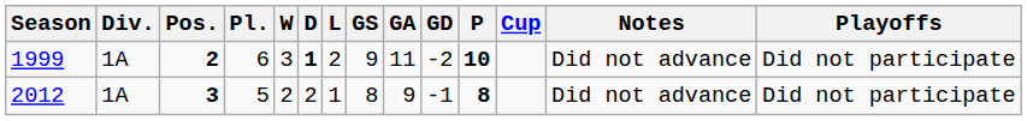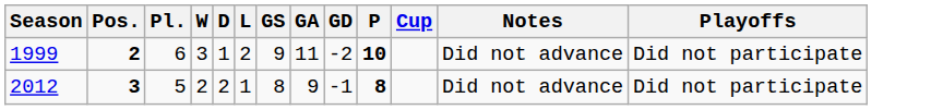 <table class="wikitable">
 <tr style="background:#efefef;">
 <th>Season</th>
-<th>Div.</th>
 <th>Pos.</th>
 <th>Pl.</th>
 <th>W</th>
 <th>D</th>
 <th>L</th>
 <th>GS</th>
 <th>GA</th>
 <th>GD</th>
 <th>P</th>
 <th><a href='#'>Cup</a></th>
 <th>Notes</th>
 <th>Playoffs</th>
 </tr>
 <tr>
 <td><a href='#'>1999</a></td>
-<td>1A</td>
 <td align=right><strong>2</strong></td>
 <td align=right>6</td>
 <td align=right>3</td>
-<td align=right><strong>1</strong></td>
+<td align=right>1</td>
 <td align=right>2</td>
 <td align=right>9</td>
 <td align=right>11</td>
 <td align=right>-2</td>
 <td align=right><strong>10</strong></td>
 <td></td>
 <td>Did not advance</td>
 <td>Did not participate</td>
 </tr>
 <tr>
 <td><a href='#'>2012</a></td>
-<td>1A</td>
 <td align=right><strong>3</strong></td>
 <td align=right>5</td>
 <td align=right>2</td>
 <td align=right>2</td>
 <td align=right>1</td>
 <td align=right>8</td>
 <td align=right>9</td>
 <td align=right>-1</td>
 <td align=right><strong>8</strong></td>
 <td></td>
 <td>Did not advance</td>
 <td>Did not participate</td>
 </tr>
 </table>
